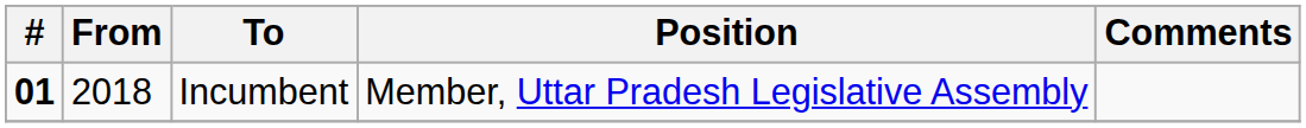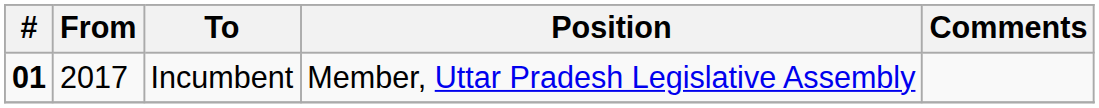 <table class="wikitable sortable">
 <tr>
 <th>#</th>
 <th>From</th>
 <th>To</th>
 <th>Position</th>
 <th>Comments</th>
 </tr>
 <tr>
 <td><strong>01</strong></td>
-<td>2018</td>
+<td>2017</td>
 <td>Incumbent</td>
 <td>Member, <a href='#'>Uttar Pradesh Legislative Assembly</a></td>
 <td></td>
 </tr>
 <tr>
 </tr>
 </table>
